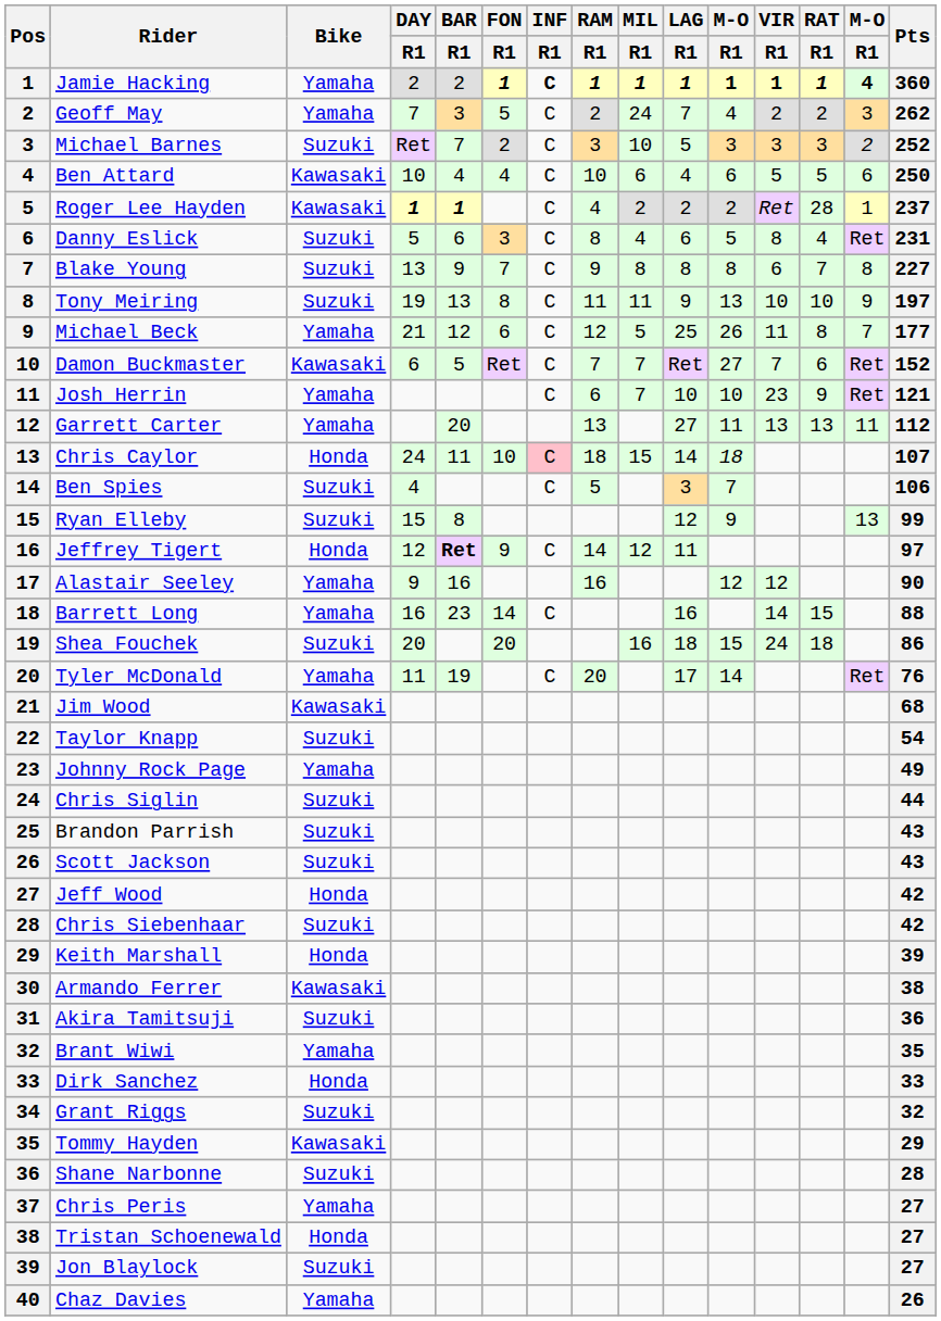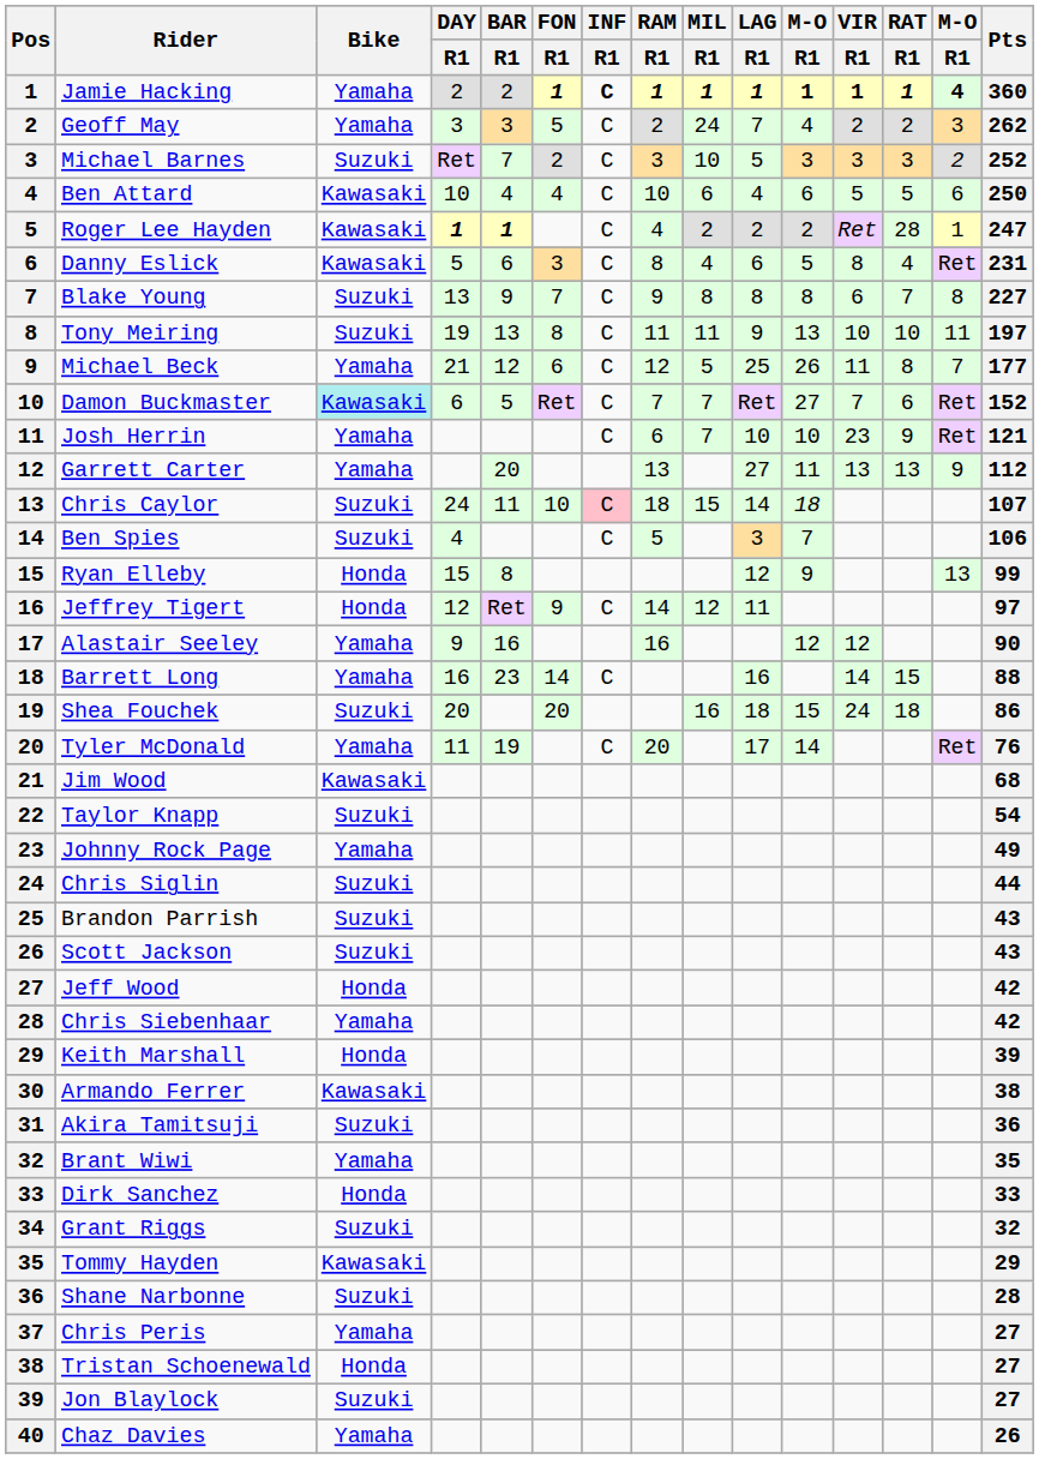 <table class="wikitable" style="font-size: 85%; text-align: center">
 <tr valign="top">
 <th valign="middle" rowspan=2>Pos</th>
 <th valign="middle" rowspan=2>Rider</th>
 <th valign="middle" rowspan=2>Bike</th>
 <th>DAY<br></th>
 <th>BAR<br></th>
 <th>FON<br></th>
 <th>INF<br></th>
 <th>RAM<br></th>
 <th>MIL<br></th>
 <th>LAG<br></th>
 <th>M-O<br></th>
 <th>VIR<br></th>
 <th>RAT<br></th>
 <th>M-O<br></th>
 <th valign="middle" rowspan=2>Pts</th>
 </tr>
 <tr>
 <th>R1</th>
 <th>R1</th>
 <th>R1</th>
 <th>R1</th>
 <th>R1</th>
 <th>R1</th>
 <th>R1</th>
 <th>R1</th>
 <th>R1</th>
 <th>R1</th>
 <th>R1</th>
 </tr>
 <tr>
 <th>1</th>
 <td align="left"> <a href='#'>Jamie Hacking</a></td>
 <td><a href='#'>Yamaha</a></td>
 <td style="background:#dfdfdf;">2</td>
 <td style="background:#dfdfdf;">2</td>
 <td style="background:#ffffbf;"><strong><em>1</em></strong></td>
 <td><strong>C</strong></td>
 <td style="background:#ffffbf;"><strong><em>1</em></strong></td>
 <td style="background:#ffffbf;"><strong><em>1</em></strong></td>
 <td style="background:#ffffbf;"><strong><em>1</em></strong></td>
 <td style="background:#ffffbf;"><strong>1</strong></td>
 <td style="background:#ffffbf;"><strong>1</strong></td>
 <td style="background:#ffffbf;"><strong><em>1</em></strong></td>
 <td style="background:#dfffdf;"><strong>4</strong></td>
 <th>360</th>
 </tr>
 <tr>
 <th>2</th>
 <td align="left"> <a href='#'>Geoff May</a></td>
 <td><a href='#'>Yamaha</a></td>
-<td style="background:#dfffdf;">7</td>
+<td style="background:#dfffdf;">3</td>
 <td style="background:#ffdf9f;">3</td>
 <td style="background:#dfffdf;">5</td>
 <td>C</td>
 <td style="background:#dfdfdf;">2</td>
 <td style="background:#dfffdf;">24</td>
 <td style="background:#dfffdf;">7</td>
 <td style="background:#dfffdf;">4</td>
 <td style="background:#dfdfdf;">2</td>
 <td style="background:#dfdfdf;">2</td>
 <td style="background:#ffdf9f;">3</td>
 <th>262</th>
 </tr>
 <tr>
 <th>3</th>
 <td align="left"> <a href='#'>Michael Barnes</a></td>
 <td><a href='#'>Suzuki</a></td>
 <td style="background:#efcfff;">Ret</td>
 <td style="background:#dfffdf;">7</td>
 <td style="background:#dfdfdf;">2</td>
 <td>C</td>
 <td style="background:#ffdf9f;">3</td>
 <td style="background:#dfffdf;">10</td>
 <td style="background:#dfffdf;">5</td>
 <td style="background:#ffdf9f;">3</td>
 <td style="background:#ffdf9f;">3</td>
 <td style="background:#ffdf9f;">3</td>
 <td style="background:#dfdfdf;"><em>2</em></td>
 <th>252</th>
 </tr>
 <tr>
 <th>4</th>
 <td align="left"> <a href='#'>Ben Attard</a></td>
 <td><a href='#'>Kawasaki</a></td>
 <td style="background:#dfffdf;">10</td>
 <td style="background:#dfffdf;">4</td>
 <td style="background:#dfffdf;">4</td>
 <td>C</td>
 <td style="background:#dfffdf;">10</td>
 <td style="background:#dfffdf;">6</td>
 <td style="background:#dfffdf;">4</td>
 <td style="background:#dfffdf;">6</td>
 <td style="background:#dfffdf;">5</td>
 <td style="background:#dfffdf;">5</td>
 <td style="background:#dfffdf;">6</td>
 <th>250</th>
 </tr>
 <tr>
 <th>5</th>
 <td align="left"> <a href='#'>Roger Lee Hayden</a></td>
 <td><a href='#'>Kawasaki</a></td>
 <td style="background:#ffffbf;"><strong><em>1</em></strong></td>
 <td style="background:#ffffbf;"><strong><em>1</em></strong></td>
 <td></td>
 <td>C</td>
 <td style="background:#dfffdf;">4</td>
 <td style="background:#dfdfdf;">2</td>
 <td style="background:#dfdfdf;">2</td>
 <td style="background:#dfdfdf;">2</td>
 <td style="background:#efcfff;"><em>Ret</em></td>
 <td style="background:#dfffdf;">28</td>
 <td style="background:#ffffbf;">1</td>
-<th>237</th>
+<th>247</th>
 </tr>
 <tr>
 <th>6</th>
 <td align="left"> <a href='#'>Danny Eslick</a></td>
-<td><a href='#'>Suzuki</a></td>
+<td><a href='#'>Kawasaki</a></td>
 <td style="background:#dfffdf;">5</td>
 <td style="background:#dfffdf;">6</td>
 <td style="background:#ffdf9f;">3</td>
 <td>C</td>
 <td style="background:#dfffdf;">8</td>
 <td style="background:#dfffdf;">4</td>
 <td style="background:#dfffdf;">6</td>
 <td style="background:#dfffdf;">5</td>
 <td style="background:#dfffdf;">8</td>
 <td style="background:#dfffdf;">4</td>
 <td style="background:#efcfff;">Ret</td>
 <th>231</th>
 </tr>
 <tr>
 <th>7</th>
 <td align="left"> <a href='#'>Blake Young</a></td>
 <td><a href='#'>Suzuki</a></td>
 <td style="background:#dfffdf;">13</td>
 <td style="background:#dfffdf;">9</td>
 <td style="background:#dfffdf;">7</td>
 <td>C</td>
 <td style="background:#dfffdf;">9</td>
 <td style="background:#dfffdf;">8</td>
 <td style="background:#dfffdf;">8</td>
 <td style="background:#dfffdf;">8</td>
 <td style="background:#dfffdf;">6</td>
 <td style="background:#dfffdf;">7</td>
 <td style="background:#dfffdf;">8</td>
 <th>227</th>
 </tr>
 <tr>
 <th>8</th>
 <td align="left"> <a href='#'>Tony Meiring</a></td>
 <td><a href='#'>Suzuki</a></td>
 <td style="background:#dfffdf;">19</td>
 <td style="background:#dfffdf;">13</td>
 <td style="background:#dfffdf;">8</td>
 <td>C</td>
 <td style="background:#dfffdf;">11</td>
 <td style="background:#dfffdf;">11</td>
 <td style="background:#dfffdf;">9</td>
 <td style="background:#dfffdf;">13</td>
 <td style="background:#dfffdf;">10</td>
 <td style="background:#dfffdf;">10</td>
-<td style="background:#dfffdf;">9</td>
+<td style="background:#dfffdf;">11</td>
 <th>197</th>
 </tr>
 <tr>
 <th>9</th>
 <td align="left"> <a href='#'>Michael Beck</a></td>
 <td><a href='#'>Yamaha</a></td>
 <td style="background:#dfffdf;">21</td>
 <td style="background:#dfffdf;">12</td>
 <td style="background:#dfffdf;">6</td>
 <td>C</td>
 <td style="background:#dfffdf;">12</td>
 <td style="background:#dfffdf;">5</td>
 <td style="background:#dfffdf;">25</td>
 <td style="background:#dfffdf;">26</td>
 <td style="background:#dfffdf;">11</td>
 <td style="background:#dfffdf;">8</td>
 <td style="background:#dfffdf;">7</td>
 <th>177</th>
 </tr>
 <tr>
 <th>10</th>
 <td align="left"> <a href='#'>Damon Buckmaster</a></td>
-<td><a href='#'>Kawasaki</a></td>
+<td style="background: paleturquoise;"><a href='#'>Kawasaki</a></td>
 <td style="background:#dfffdf;">6</td>
 <td style="background:#dfffdf;">5</td>
 <td style="background:#efcfff;">Ret</td>
 <td>C</td>
 <td style="background:#dfffdf;">7</td>
 <td style="background:#dfffdf;">7</td>
 <td style="background:#efcfff;">Ret</td>
 <td style="background:#dfffdf;">27</td>
 <td style="background:#dfffdf;">7</td>
 <td style="background:#dfffdf;">6</td>
 <td style="background:#efcfff;">Ret</td>
 <th>152</th>
 </tr>
 <tr>
 <th>11</th>
 <td align="left"> <a href='#'>Josh Herrin</a></td>
 <td><a href='#'>Yamaha</a></td>
 <td></td>
 <td></td>
 <td></td>
 <td>C</td>
 <td style="background:#dfffdf;">6</td>
 <td style="background:#dfffdf;">7</td>
 <td style="background:#dfffdf;">10</td>
 <td style="background:#dfffdf;">10</td>
 <td style="background:#dfffdf;">23</td>
 <td style="background:#dfffdf;">9</td>
 <td style="background:#efcfff;">Ret</td>
 <th>121</th>
 </tr>
 <tr>
 <th>12</th>
 <td align="left"> <a href='#'>Garrett Carter</a></td>
 <td><a href='#'>Yamaha</a></td>
 <td></td>
 <td style="background:#dfffdf;">20</td>
 <td></td>
 <td></td>
 <td style="background:#dfffdf;">13</td>
 <td></td>
 <td style="background:#dfffdf;">27</td>
 <td style="background:#dfffdf;">11</td>
 <td style="background:#dfffdf;">13</td>
 <td style="background:#dfffdf;">13</td>
-<td style="background:#dfffdf;">11</td>
+<td style="background:#dfffdf;">9</td>
 <th>112</th>
 </tr>
 <tr>
 <th>13</th>
 <td align="left"> <a href='#'>Chris Caylor</a></td>
-<td><a href='#'>Honda</a></td>
+<td><a href='#'>Suzuki</a></td>
 <td style="background:#dfffdf;">24</td>
 <td style="background:#dfffdf;">11</td>
 <td style="background:#dfffdf;">10</td>
 <td style="background: pink;">C</td>
 <td style="background:#dfffdf;">18</td>
 <td style="background:#dfffdf;">15</td>
 <td style="background:#dfffdf;">14</td>
 <td style="background:#dfffdf;"><em>18</em></td>
 <td></td>
 <td></td>
 <td></td>
 <th>107</th>
 </tr>
 <tr>
 <th>14</th>
 <td align="left"> <a href='#'>Ben Spies</a></td>
 <td><a href='#'>Suzuki</a></td>
 <td style="background:#dfffdf;">4</td>
 <td></td>
 <td></td>
 <td>C</td>
 <td style="background:#dfffdf;">5</td>
 <td></td>
 <td style="background:#ffdf9f;">3</td>
 <td style="background:#dfffdf;">7</td>
 <td></td>
 <td></td>
 <td></td>
 <th>106</th>
 </tr>
 <tr>
 <th>15</th>
 <td align="left"> <a href='#'>Ryan Elleby</a></td>
-<td><a href='#'>Suzuki</a></td>
+<td><a href='#'>Honda</a></td>
 <td style="background:#dfffdf;">15</td>
 <td style="background:#dfffdf;">8</td>
 <td></td>
 <td></td>
 <td></td>
 <td></td>
 <td style="background:#dfffdf;">12</td>
 <td style="background:#dfffdf;">9</td>
 <td></td>
 <td></td>
 <td style="background:#dfffdf;">13</td>
 <th>99</th>
 </tr>
 <tr>
 <th>16</th>
 <td align="left"> <a href='#'>Jeffrey Tigert</a></td>
 <td><a href='#'>Honda</a></td>
 <td style="background:#dfffdf;">12</td>
-<td style="background:#efcfff;"><strong>Ret</strong></td>
+<td style="background:#efcfff;">Ret</td>
 <td style="background:#dfffdf;">9</td>
 <td>C</td>
 <td style="background:#dfffdf;">14</td>
 <td style="background:#dfffdf;">12</td>
 <td style="background:#dfffdf;">11</td>
 <td></td>
 <td></td>
 <td></td>
 <td></td>
 <th>97</th>
 </tr>
 <tr>
 <th>17</th>
 <td align="left"> <a href='#'>Alastair Seeley</a></td>
 <td><a href='#'>Yamaha</a></td>
 <td style="background:#dfffdf;">9</td>
 <td style="background:#dfffdf;">16</td>
 <td></td>
 <td></td>
 <td style="background:#dfffdf;">16</td>
 <td></td>
 <td></td>
 <td style="background:#dfffdf;">12</td>
 <td style="background:#dfffdf;">12</td>
 <td></td>
 <td></td>
 <th>90</th>
 </tr>
 <tr>
 <th>18</th>
 <td align="left"> <a href='#'>Barrett Long</a></td>
 <td><a href='#'>Yamaha</a></td>
 <td style="background:#dfffdf;">16</td>
 <td style="background:#dfffdf;">23</td>
 <td style="background:#dfffdf;">14</td>
 <td>C</td>
 <td></td>
 <td></td>
 <td style="background:#dfffdf;">16</td>
 <td></td>
 <td style="background:#dfffdf;">14</td>
 <td style="background:#dfffdf;">15</td>
 <td></td>
 <th>88</th>
 </tr>
 <tr>
 <th>19</th>
 <td align="left"> <a href='#'>Shea Fouchek</a></td>
 <td><a href='#'>Suzuki</a></td>
 <td style="background:#dfffdf;">20</td>
 <td></td>
 <td style="background:#dfffdf;">20</td>
 <td></td>
 <td></td>
 <td style="background:#dfffdf;">16</td>
 <td style="background:#dfffdf;">18</td>
 <td style="background:#dfffdf;">15</td>
 <td style="background:#dfffdf;">24</td>
 <td style="background:#dfffdf;">18</td>
 <td></td>
 <th>86</th>
 </tr>
 <tr>
 <th>20</th>
 <td align="left"> <a href='#'>Tyler McDonald</a></td>
 <td><a href='#'>Yamaha</a></td>
 <td style="background:#dfffdf;">11</td>
 <td style="background:#dfffdf;">19</td>
 <td></td>
 <td>C</td>
 <td style="background:#dfffdf;">20</td>
 <td></td>
 <td style="background:#dfffdf;">17</td>
 <td style="background:#dfffdf;">14</td>
 <td></td>
 <td></td>
 <td style="background:#efcfff;">Ret</td>
 <th>76</th>
 </tr>
 <tr>
 <th>21</th>
 <td align="left"> <a href='#'>Jim Wood</a></td>
 <td><a href='#'>Kawasaki</a></td>
 <td></td>
 <td></td>
 <td></td>
 <td></td>
 <td></td>
 <td></td>
 <td></td>
 <td></td>
 <td></td>
 <td></td>
 <td></td>
 <th>68</th>
 </tr>
 <tr>
 <th>22</th>
 <td align="left"> <a href='#'>Taylor Knapp</a></td>
 <td><a href='#'>Suzuki</a></td>
 <td></td>
 <td></td>
 <td></td>
 <td></td>
 <td></td>
 <td></td>
 <td></td>
 <td></td>
 <td></td>
 <td></td>
 <td></td>
 <th>54</th>
 </tr>
 <tr>
 <th>23</th>
 <td align="left"> <a href='#'>Johnny Rock Page</a></td>
 <td><a href='#'>Yamaha</a></td>
 <td></td>
 <td></td>
 <td></td>
 <td></td>
 <td></td>
 <td></td>
 <td></td>
 <td></td>
 <td></td>
 <td></td>
 <td></td>
 <th>49</th>
 </tr>
 <tr>
 <th>24</th>
 <td align="left"> <a href='#'>Chris Siglin</a></td>
 <td><a href='#'>Suzuki</a></td>
 <td></td>
 <td></td>
 <td></td>
 <td></td>
 <td></td>
 <td></td>
 <td></td>
 <td></td>
 <td></td>
 <td></td>
 <td></td>
 <th>44</th>
 </tr>
 <tr>
 <th>25</th>
 <td align="left"> Brandon Parrish</td>
 <td><a href='#'>Suzuki</a></td>
 <td></td>
 <td></td>
 <td></td>
 <td></td>
 <td></td>
 <td></td>
 <td></td>
 <td></td>
 <td></td>
 <td></td>
 <td></td>
 <th>43</th>
 </tr>
 <tr>
 <th>26</th>
 <td align="left"> <a href='#'>Scott Jackson</a></td>
 <td><a href='#'>Suzuki</a></td>
 <td></td>
 <td></td>
 <td></td>
 <td></td>
 <td></td>
 <td></td>
 <td></td>
 <td></td>
 <td></td>
 <td></td>
 <td></td>
 <th>43</th>
 </tr>
 <tr>
 <th>27</th>
 <td align="left"> <a href='#'>Jeff Wood</a></td>
 <td><a href='#'>Honda</a></td>
 <td></td>
 <td></td>
 <td></td>
 <td></td>
 <td></td>
 <td></td>
 <td></td>
 <td></td>
 <td></td>
 <td></td>
 <td></td>
 <th>42</th>
 </tr>
 <tr>
 <th>28</th>
 <td align="left"> <a href='#'>Chris Siebenhaar</a></td>
-<td><a href='#'>Suzuki</a></td>
+<td><a href='#'>Yamaha</a></td>
 <td></td>
 <td></td>
 <td></td>
 <td></td>
 <td></td>
 <td></td>
 <td></td>
 <td></td>
 <td></td>
 <td></td>
 <td></td>
 <th>42</th>
 </tr>
 <tr>
 <th>29</th>
 <td align="left"> <a href='#'>Keith Marshall</a></td>
 <td><a href='#'>Honda</a></td>
 <td></td>
 <td></td>
 <td></td>
 <td></td>
 <td></td>
 <td></td>
 <td></td>
 <td></td>
 <td></td>
 <td></td>
 <td></td>
 <th>39</th>
 </tr>
 <tr>
 <th>30</th>
 <td align="left"> <a href='#'>Armando Ferrer</a></td>
 <td><a href='#'>Kawasaki</a></td>
 <td></td>
 <td></td>
 <td></td>
 <td></td>
 <td></td>
 <td></td>
 <td></td>
 <td></td>
 <td></td>
 <td></td>
 <td></td>
 <th>38</th>
 </tr>
 <tr>
 <th>31</th>
 <td align="left"> <a href='#'>Akira Tamitsuji</a></td>
 <td><a href='#'>Suzuki</a></td>
 <td></td>
 <td></td>
 <td></td>
 <td></td>
 <td></td>
 <td></td>
 <td></td>
 <td></td>
 <td></td>
 <td></td>
 <td></td>
 <th>36</th>
 </tr>
 <tr>
 <th>32</th>
 <td align="left"> <a href='#'>Brant Wiwi</a></td>
 <td><a href='#'>Yamaha</a></td>
 <td></td>
 <td></td>
 <td></td>
 <td></td>
 <td></td>
 <td></td>
 <td></td>
 <td></td>
 <td></td>
 <td></td>
 <td></td>
 <th>35</th>
 </tr>
 <tr>
 <th>33</th>
 <td align="left"> <a href='#'>Dirk Sanchez</a></td>
 <td><a href='#'>Honda</a></td>
 <td></td>
 <td></td>
 <td></td>
 <td></td>
 <td></td>
 <td></td>
 <td></td>
 <td></td>
 <td></td>
 <td></td>
 <td></td>
 <th>33</th>
 </tr>
 <tr>
 <th>34</th>
 <td align="left"> <a href='#'>Grant Riggs</a></td>
 <td><a href='#'>Suzuki</a></td>
 <td></td>
 <td></td>
 <td></td>
 <td></td>
 <td></td>
 <td></td>
 <td></td>
 <td></td>
 <td></td>
 <td></td>
 <td></td>
 <th>32</th>
 </tr>
 <tr>
 <th>35</th>
 <td align="left"> <a href='#'>Tommy Hayden</a></td>
 <td><a href='#'>Kawasaki</a></td>
 <td></td>
 <td></td>
 <td></td>
 <td></td>
 <td></td>
 <td></td>
 <td></td>
 <td></td>
 <td></td>
 <td></td>
 <td></td>
 <th>29</th>
 </tr>
 <tr>
 <th>36</th>
 <td align="left"> <a href='#'>Shane Narbonne</a></td>
 <td><a href='#'>Suzuki</a></td>
 <td></td>
 <td></td>
 <td></td>
 <td></td>
 <td></td>
 <td></td>
 <td></td>
 <td></td>
 <td></td>
 <td></td>
 <td></td>
 <th>28</th>
 </tr>
 <tr>
 <th>37</th>
 <td align="left"> <a href='#'>Chris Peris</a></td>
 <td><a href='#'>Yamaha</a></td>
 <td></td>
 <td></td>
 <td></td>
 <td></td>
 <td></td>
 <td></td>
 <td></td>
 <td></td>
 <td></td>
 <td></td>
 <td></td>
 <th>27</th>
 </tr>
 <tr>
 <th>38</th>
 <td align="left"> <a href='#'>Tristan Schoenewald</a></td>
 <td><a href='#'>Honda</a></td>
 <td></td>
 <td></td>
 <td></td>
 <td></td>
 <td></td>
 <td></td>
 <td></td>
 <td></td>
 <td></td>
 <td></td>
 <td></td>
 <th>27</th>
 </tr>
 <tr>
 <th>39</th>
 <td align="left"> <a href='#'>Jon Blaylock</a></td>
 <td><a href='#'>Suzuki</a></td>
 <td></td>
 <td></td>
 <td></td>
 <td></td>
 <td></td>
 <td></td>
 <td></td>
 <td></td>
 <td></td>
 <td></td>
 <td></td>
 <th>27</th>
 </tr>
 <tr>
 <th>40</th>
 <td align="left"> <a href='#'>Chaz Davies</a></td>
 <td><a href='#'>Yamaha</a></td>
 <td></td>
 <td></td>
 <td></td>
 <td></td>
 <td></td>
 <td></td>
 <td></td>
 <td></td>
 <td></td>
 <td></td>
 <td></td>
 <th>26</th>
 </tr>
 </table>
